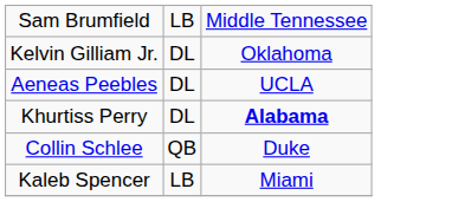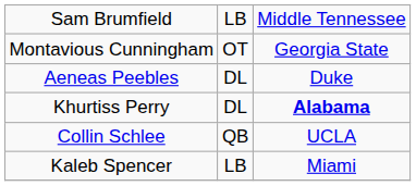 <table class="wikitable" style=text-align:center>
 <tr>
 <td>Sam Brumfield</td>
 <td>LB</td>
 <td><a href='#'>Middle Tennessee</a></td>
 </tr>
 <tr>
-<td>Kelvin Gilliam Jr.</td>
-<td>DL</td>
-<td><a href='#'>Oklahoma</a></td>
+<td>Montavious Cunningham</td>
+<td>OT</td>
+<td><a href='#'>Georgia State</a></td>
 </tr>
 <tr>
 <td><a href='#'>Aeneas Peebles</a></td>
 <td>DL</td>
-<td><a href='#'>UCLA</a></td>
+<td><a href='#'>Duke</a></td>
 </tr>
 <tr>
 <td>Khurtiss Perry</td>
 <td>DL</td>
 <td><strong><a href='#'>Alabama</a></strong></td>
 </tr>
 <tr>
 <td><a href='#'>Collin Schlee</a></td>
 <td>QB</td>
-<td><a href='#'>Duke</a></td>
+<td><a href='#'>UCLA</a></td>
 </tr>
 <tr>
 <td>Kaleb Spencer</td>
 <td>LB</td>
 <td><a href='#'>Miami</a></td>
 </tr>
 <tr>
 </tr>
 </table>
